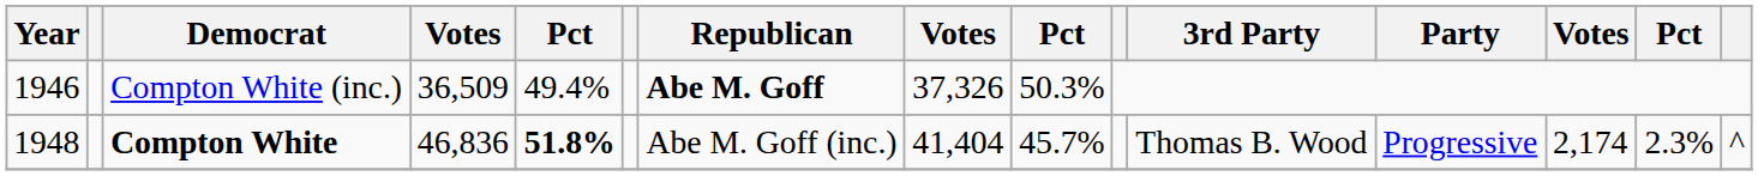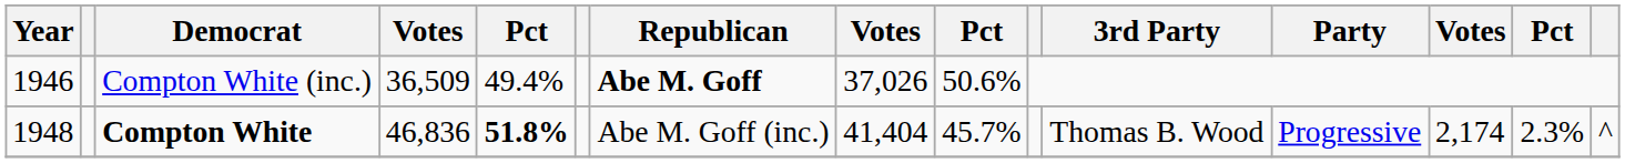 <table class="wikitable" style="margin:0.5em ; font-size:95%">
 <tr>
 <th>Year</th>
 <th></th>
 <th>Democrat</th>
 <th>Votes</th>
 <th>Pct</th>
 <th></th>
 <th>Republican</th>
 <th>Votes</th>
 <th>Pct</th>
 <th></th>
 <th>3rd Party</th>
 <th>Party</th>
 <th>Votes</th>
 <th>Pct</th>
 <th></th>
 </tr>
 <tr>
 <td>1946</td>
 <td></td>
 <td><a href='#'>Compton White</a> (inc.)</td>
 <td>36,509</td>
 <td>49.4%</td>
 <td></td>
 <td><strong>Abe M. Goff</strong></td>
-<td>37,326</td>
-<td>50.3%</td>
+<td>37,026</td>
+<td>50.6%</td>
 </tr>
 <tr>
 <td>1948</td>
 <td></td>
 <td><strong>Compton White</strong></td>
 <td>46,836</td>
 <td><strong>51.8%</strong></td>
 <td></td>
 <td>Abe M. Goff (inc.)</td>
 <td>41,404</td>
 <td>45.7%</td>
 <td></td>
 <td>Thomas B. Wood</td>
 <td><a href='#'>Progressive</a></td>
 <td>2,174</td>
 <td>2.3%</td>
 <td>^</td>
 </tr>
 <tr>
 </tr>
 </table>
